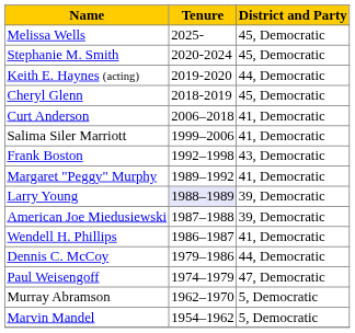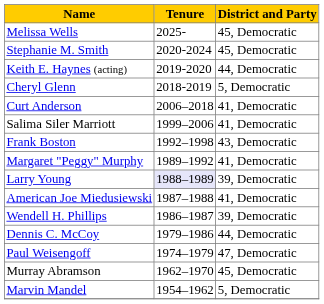 <table width="auto" cellpadding="2" cellspacing="0" border="1" style="border-collapse: collapse">
 <tr bgcolor="#FFCC00">
 <th>Name</th>
 <th>Tenure</th>
 <th>District and Party</th>
 </tr>
 <tr>
 <td><a href='#'>Melissa Wells</a></td>
 <td>2025-</td>
 <td>45, Democratic</td>
 </tr>
 <tr>
 <td><a href='#'>Stephanie M. Smith</a></td>
 <td>2020-2024</td>
 <td>45, Democratic</td>
 </tr>
 <tr>
 <td><a href='#'>Keith E. Haynes</a> <small>(acting)</small></td>
 <td>2019-2020</td>
 <td>44, Democratic</td>
 </tr>
 <tr>
 <td><a href='#'>Cheryl Glenn</a></td>
 <td>2018-2019</td>
-<td>45, Democratic</td>
+<td>5, Democratic</td>
 </tr>
 <tr>
 <td><a href='#'>Curt Anderson</a></td>
 <td>2006–2018</td>
 <td>41, Democratic</td>
 </tr>
 <tr>
 <td>Salima Siler Marriott</td>
 <td>1999–2006</td>
 <td>41, Democratic</td>
 </tr>
 <tr>
 <td><a href='#'>Frank Boston</a></td>
 <td>1992–1998</td>
 <td>43, Democratic</td>
 </tr>
 <tr>
 <td><a href='#'>Margaret "Peggy" Murphy</a></td>
 <td>1989–1992</td>
 <td>41, Democratic</td>
 </tr>
 <tr>
 <td><a href='#'>Larry Young</a></td>
 <td style="background: lavender;">1988–1989</td>
 <td>39, Democratic</td>
 </tr>
 <tr>
 <td><a href='#'>American Joe Miedusiewski</a></td>
 <td>1987–1988</td>
-<td>39, Democratic</td>
+<td>41, Democratic</td>
 </tr>
 <tr>
 <td><a href='#'>Wendell H. Phillips</a></td>
 <td>1986–1987</td>
-<td>41, Democratic</td>
+<td>39, Democratic</td>
 </tr>
 <tr>
 <td><a href='#'>Dennis C. McCoy</a></td>
 <td>1979–1986</td>
 <td>44, Democratic</td>
 </tr>
 <tr>
 <td><a href='#'>Paul Weisengoff</a></td>
 <td>1974–1979</td>
 <td>47, Democratic</td>
 </tr>
 <tr>
 <td>Murray Abramson</td>
 <td>1962–1970</td>
-<td>5, Democratic</td>
+<td>45, Democratic</td>
 </tr>
 <tr>
 <td><a href='#'>Marvin Mandel</a></td>
 <td>1954–1962</td>
 <td>5, Democratic</td>
 </tr>
 <tr>
 </tr>
 </table>
